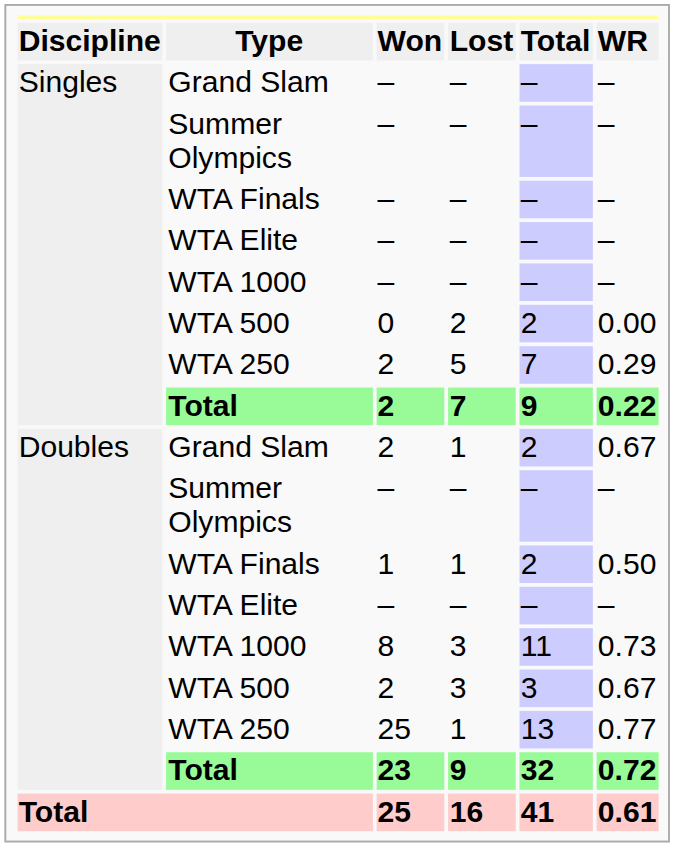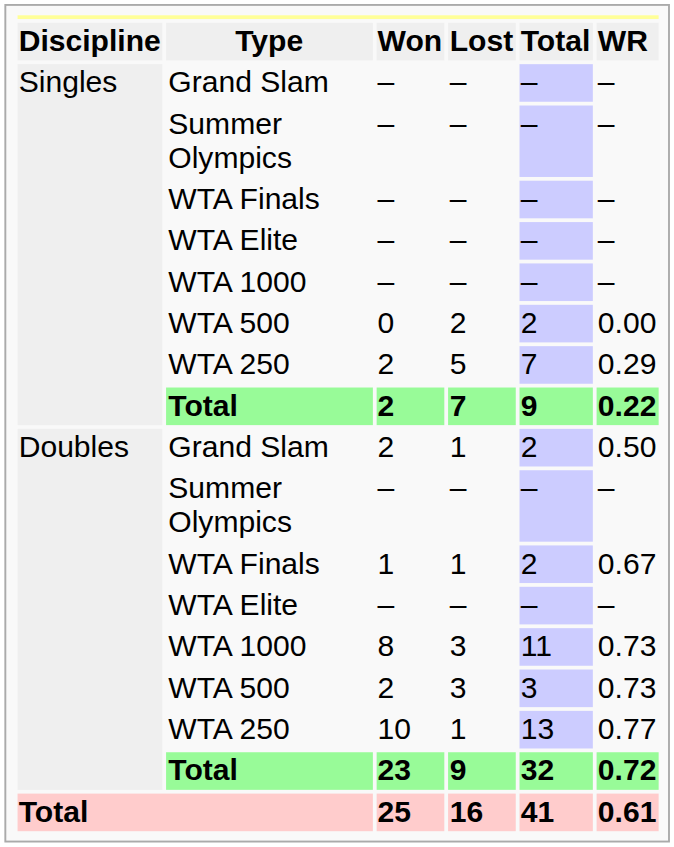 <table class="infobox vcard vevent" width="40%">
 <tr bgcolor=FFFF99>
 <th colspan=6></th>
 </tr>
 <tr style=background:#efefef;font-weight:bold>
 <th>Discipline</th>
 <th>Type</th>
 <th>Won</th>
 <th>Lost</th>
 <th>Total</th>
 <td>WR</td>
 </tr>
 <tr>
 <td rowspan="8" bgcolor=efefef>Singles</td>
 <td>Grand Slam</td>
 <td>–</td>
 <td>–</td>
 <td bgcolor="CCCCFF">–</td>
 <td>–</td>
 </tr>
 <tr>
 <td>Summer Olympics</td>
 <td>–</td>
 <td>–</td>
 <td bgcolor="CCCCFF">–</td>
 <td>–</td>
 </tr>
 <tr>
 <td>WTA Finals</td>
 <td>–</td>
 <td>–</td>
 <td bgcolor="CCCCFF">–</td>
 <td>–</td>
 </tr>
 <tr>
 <td>WTA Elite</td>
 <td>–</td>
 <td>–</td>
 <td bgcolor="CCCCFF">–</td>
 <td>–</td>
 </tr>
 <tr>
 <td>WTA 1000</td>
 <td>–</td>
 <td>–</td>
 <td bgcolor="CCCCFF">–</td>
 <td>–</td>
 </tr>
 <tr>
 <td>WTA 500</td>
 <td>0</td>
 <td>2</td>
 <td bgcolor="CCCCFF">2</td>
 <td>0.00</td>
 </tr>
 <tr>
 <td>WTA 250</td>
 <td>2</td>
 <td>5</td>
 <td bgcolor="CCCCFF">7</td>
 <td>0.29</td>
 </tr>
 <tr style=background:#98FB98;font-weight:bold>
 <td><strong>Total</strong></td>
 <td>2</td>
 <td>7</td>
 <td>9</td>
 <td>0.22</td>
 </tr>
 <tr>
 <td rowspan="8" bgcolor=efefef>Doubles</td>
 <td>Grand Slam</td>
 <td>2</td>
 <td>1</td>
 <td bgcolor="CCCCFF">2</td>
-<td>0.67</td>
+<td>0.50</td>
 </tr>
 <tr>
 <td>Summer Olympics</td>
 <td>–</td>
 <td>–</td>
 <td bgcolor="CCCCFF">–</td>
 <td>–</td>
 </tr>
 <tr>
 <td>WTA Finals</td>
 <td>1</td>
 <td>1</td>
 <td bgcolor="CCCCFF">2</td>
-<td>0.50</td>
+<td>0.67</td>
 </tr>
 <tr>
 <td>WTA Elite</td>
 <td>–</td>
 <td>–</td>
 <td bgcolor="CCCCFF">–</td>
 <td>–</td>
 </tr>
 <tr>
 <td>WTA 1000</td>
 <td>8</td>
 <td>3</td>
 <td bgcolor="CCCCFF">11</td>
 <td>0.73</td>
 </tr>
 <tr>
 <td>WTA 500</td>
 <td>2</td>
 <td>3</td>
 <td bgcolor="CCCCFF">3</td>
-<td>0.67</td>
+<td>0.73</td>
 </tr>
 <tr>
 <td>WTA 250</td>
-<td>25</td>
+<td>10</td>
 <td>1</td>
 <td bgcolor="CCCCFF">13</td>
 <td>0.77</td>
 </tr>
 <tr style=background:#98FB98;font-weight:bold>
 <td>Total</td>
 <td>23</td>
 <td>9</td>
 <td>32</td>
 <td>0.72</td>
 </tr>
 <tr style=background:#fcc;font-weight:bold>
 <td colspan="2">Total</td>
 <td>25</td>
 <td>16</td>
 <td>41</td>
 <td>0.61</td>
 </tr>
 </table>
